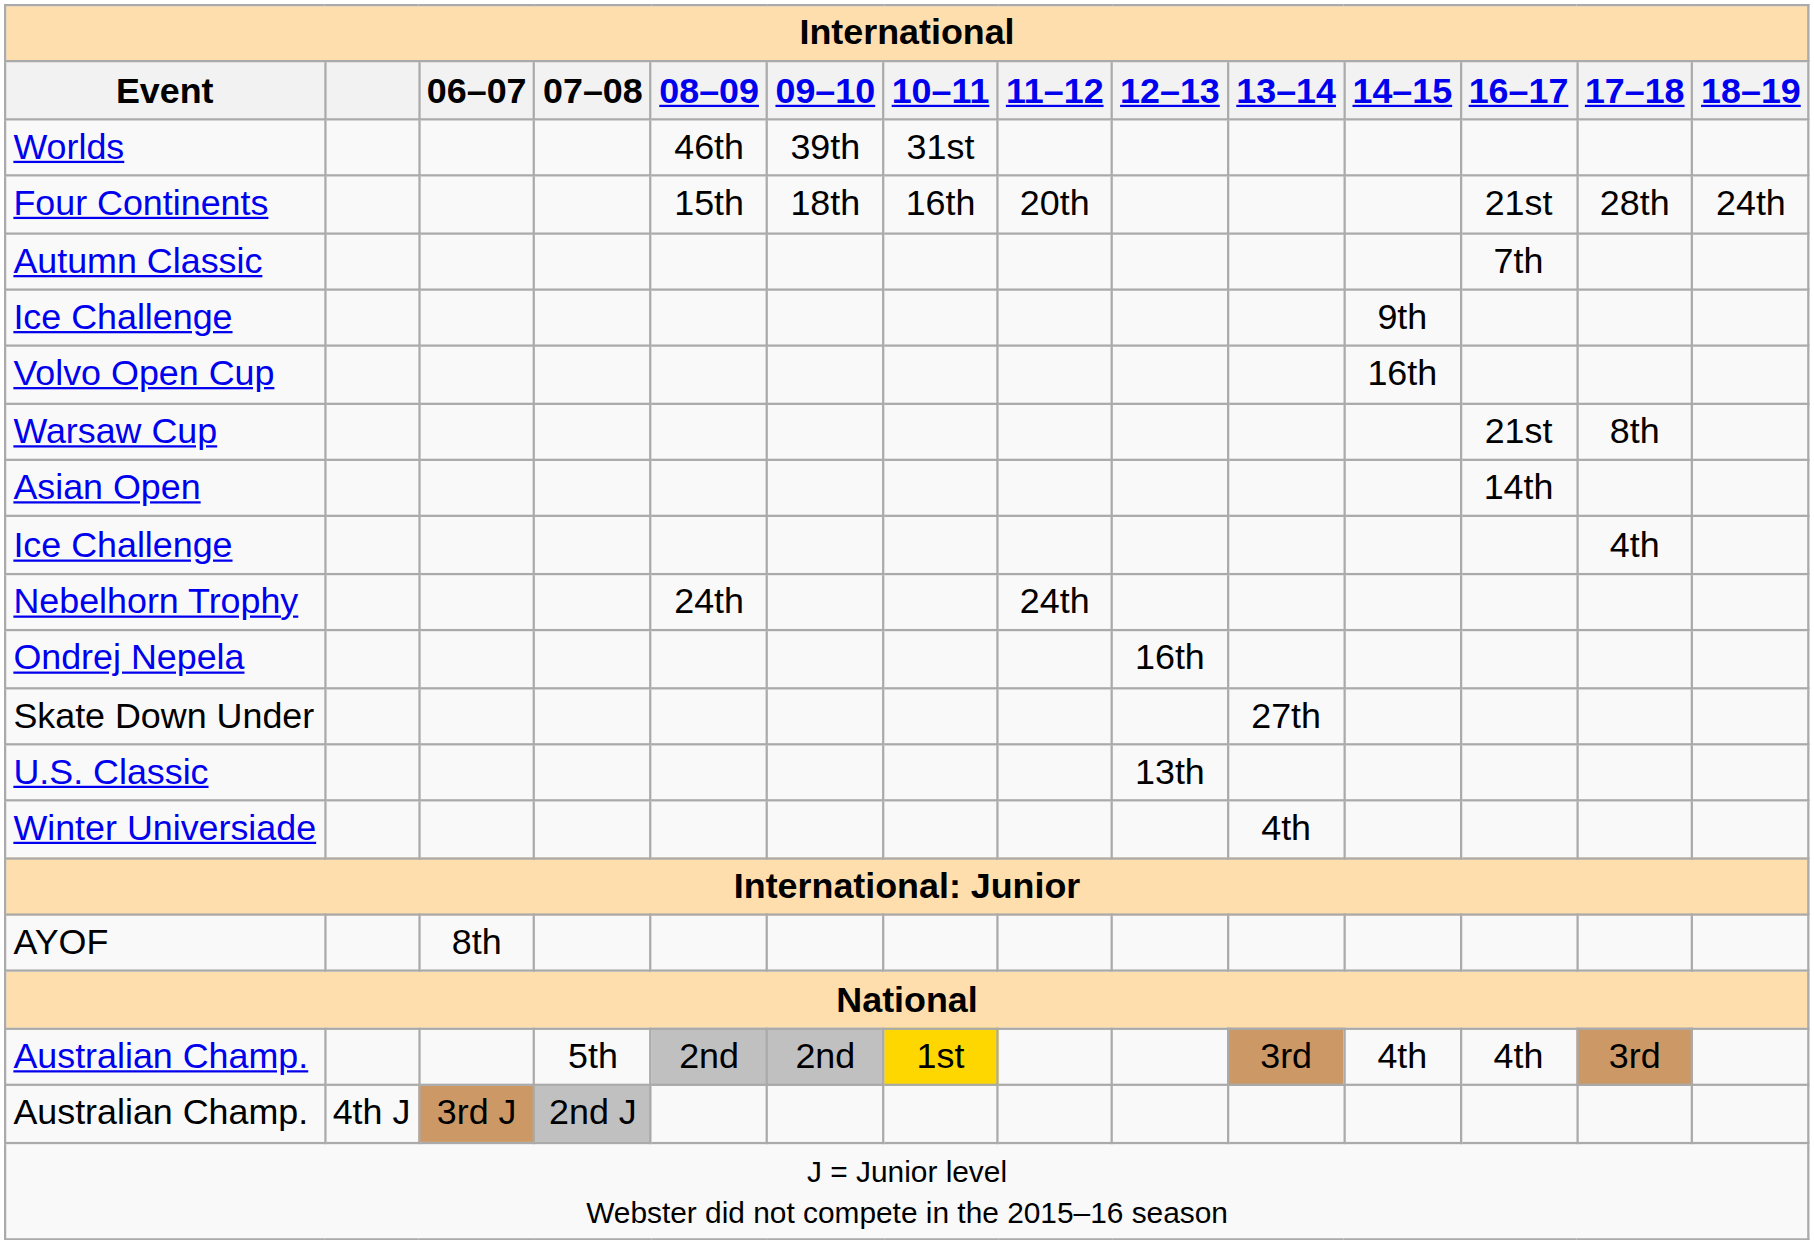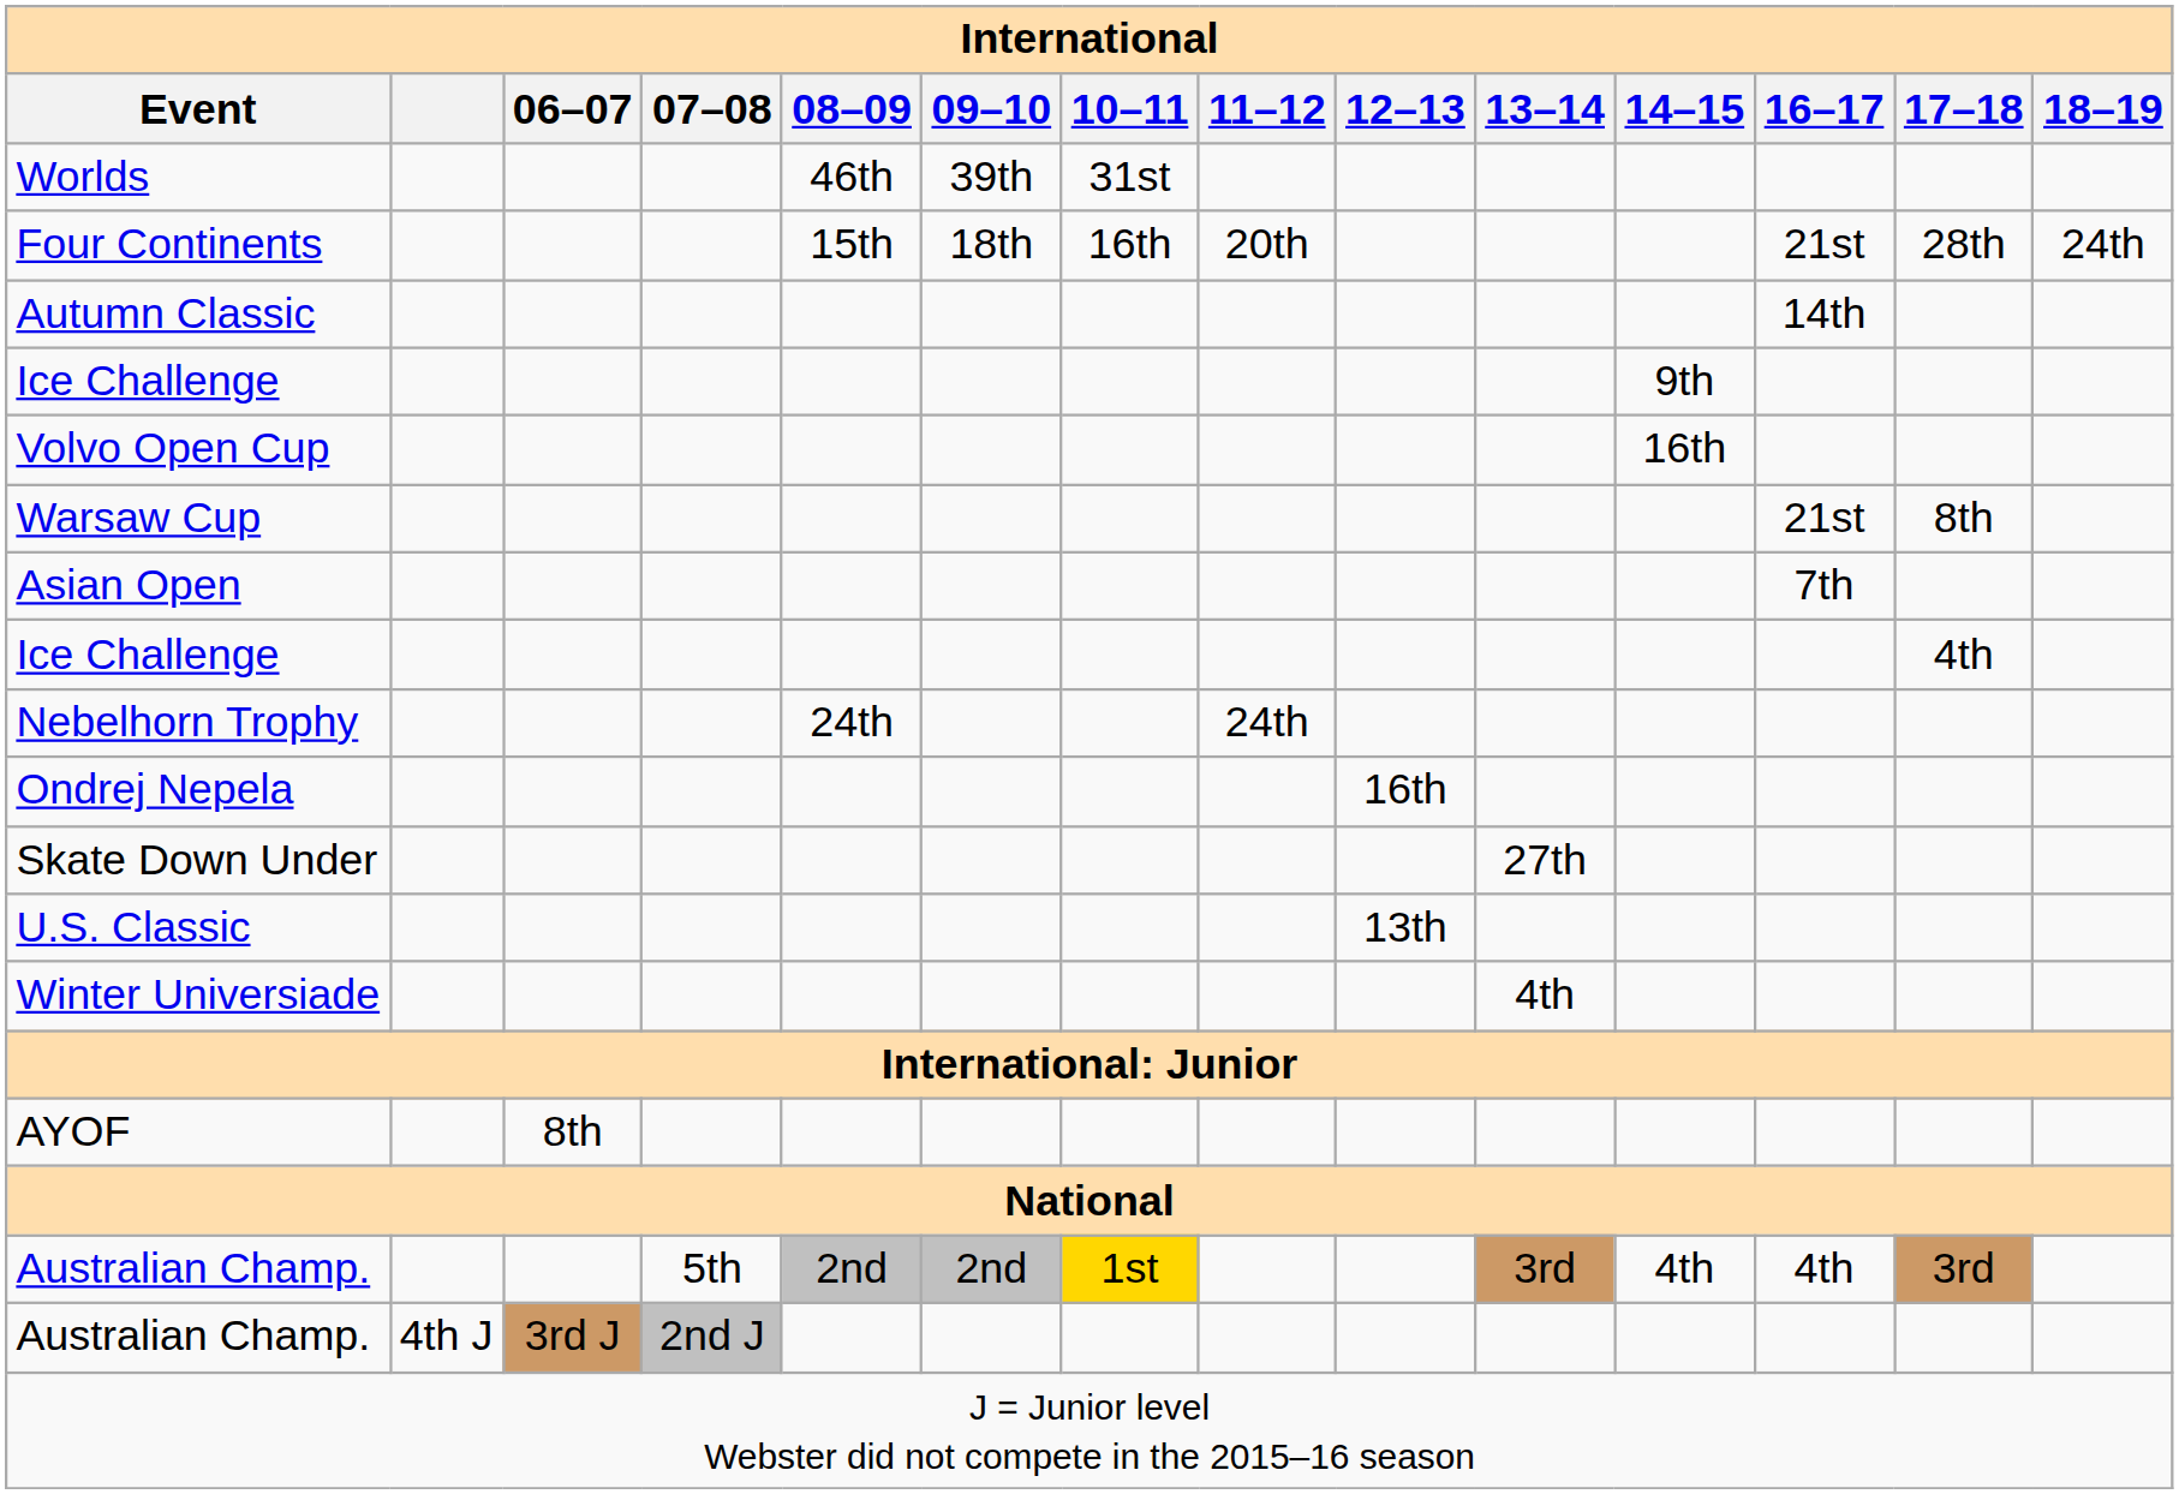 <table class="wikitable" style="text-align:center">
 <tr>
 <th style="background-color: #ffdead; " colspan=14 align=center>International</th>
 </tr>
 <tr>
 <th>Event</th>
 <th></th>
 <th>06–07</th>
 <th>07–08</th>
 <th><a href='#'>08–09</a></th>
 <th><a href='#'>09–10</a></th>
 <th><a href='#'>10–11</a></th>
 <th><a href='#'>11–12</a></th>
 <th><a href='#'>12–13</a></th>
 <th><a href='#'>13–14</a></th>
 <th><a href='#'>14–15</a></th>
 <th><a href='#'>16–17</a></th>
 <th><a href='#'>17–18</a></th>
 <th><a href='#'>18–19</a></th>
 </tr>
 <tr |>
 <td align=left><a href='#'>Worlds</a></td>
 <td></td>
 <td></td>
 <td></td>
 <td>46th</td>
 <td>39th</td>
 <td>31st</td>
 <td></td>
 <td></td>
 <td></td>
 <td></td>
 <td></td>
 <td></td>
 <td></td>
 </tr>
 <tr>
 <td align=left><a href='#'>Four Continents</a></td>
 <td></td>
 <td></td>
 <td></td>
 <td>15th</td>
 <td>18th</td>
 <td>16th</td>
 <td>20th</td>
 <td></td>
 <td></td>
 <td></td>
 <td>21st</td>
 <td>28th</td>
 <td>24th</td>
 </tr>
 <tr>
 <td align=left> <a href='#'>Autumn Classic</a></td>
 <td></td>
 <td></td>
 <td></td>
 <td></td>
 <td></td>
 <td></td>
 <td></td>
 <td></td>
 <td></td>
 <td></td>
-<td>7th</td>
+<td>14th</td>
 <td></td>
 <td></td>
 </tr>
 <tr>
 <td align=left> <a href='#'>Ice Challenge</a></td>
 <td></td>
 <td></td>
 <td></td>
 <td></td>
 <td></td>
 <td></td>
 <td></td>
 <td></td>
 <td></td>
 <td>9th</td>
 <td></td>
 <td></td>
 <td></td>
 </tr>
 <tr>
 <td align=left> <a href='#'>Volvo Open Cup</a></td>
 <td></td>
 <td></td>
 <td></td>
 <td></td>
 <td></td>
 <td></td>
 <td></td>
 <td></td>
 <td></td>
 <td>16th</td>
 <td></td>
 <td></td>
 <td></td>
 </tr>
 <tr>
 <td align=left> <a href='#'>Warsaw Cup</a></td>
 <td></td>
 <td></td>
 <td></td>
 <td></td>
 <td></td>
 <td></td>
 <td></td>
 <td></td>
 <td></td>
 <td></td>
 <td>21st</td>
 <td>8th</td>
 <td></td>
 </tr>
 <tr>
 <td align=left><a href='#'>Asian Open</a></td>
 <td></td>
 <td></td>
 <td></td>
 <td></td>
 <td></td>
 <td></td>
 <td></td>
 <td></td>
 <td></td>
 <td></td>
-<td>14th</td>
+<td>7th</td>
 <td></td>
 <td></td>
 </tr>
 <tr>
 <td align=left><a href='#'>Ice Challenge</a></td>
 <td></td>
 <td></td>
 <td></td>
 <td></td>
 <td></td>
 <td></td>
 <td></td>
 <td></td>
 <td></td>
 <td></td>
 <td></td>
 <td>4th</td>
 <td></td>
 </tr>
 <tr>
 <td align=left><a href='#'>Nebelhorn Trophy</a></td>
 <td></td>
 <td></td>
 <td></td>
 <td>24th</td>
 <td></td>
 <td></td>
 <td>24th</td>
 <td></td>
 <td></td>
 <td></td>
 <td></td>
 <td></td>
 <td></td>
 </tr>
 <tr>
 <td align=left><a href='#'>Ondrej Nepela</a></td>
 <td></td>
 <td></td>
 <td></td>
 <td></td>
 <td></td>
 <td></td>
 <td></td>
 <td>16th</td>
 <td></td>
 <td></td>
 <td></td>
 <td></td>
 <td></td>
 </tr>
 <tr>
 <td align=left>Skate Down Under</td>
 <td></td>
 <td></td>
 <td></td>
 <td></td>
 <td></td>
 <td></td>
 <td></td>
 <td></td>
 <td>27th</td>
 <td></td>
 <td></td>
 <td></td>
 <td></td>
 </tr>
 <tr>
 <td align=left><a href='#'>U.S. Classic</a></td>
 <td></td>
 <td></td>
 <td></td>
 <td></td>
 <td></td>
 <td></td>
 <td></td>
 <td>13th</td>
 <td></td>
 <td></td>
 <td></td>
 <td></td>
 <td></td>
 </tr>
 <tr>
 <td align=left><a href='#'>Winter Universiade</a></td>
 <td></td>
 <td></td>
 <td></td>
 <td></td>
 <td></td>
 <td></td>
 <td></td>
 <td></td>
 <td>4th</td>
 <td></td>
 <td></td>
 <td></td>
 <td></td>
 </tr>
 <tr>
 <th style="background-color: #ffdead; " colspan=14 align=center>International: Junior</th>
 </tr>
 <tr>
 <td align=left>AYOF</td>
 <td></td>
 <td>8th</td>
 <td></td>
 <td></td>
 <td></td>
 <td></td>
 <td></td>
 <td></td>
 <td></td>
 <td></td>
 <td></td>
 <td></td>
 <td></td>
 </tr>
 <tr>
 <th style="background-color: #ffdead; " colspan=14 align=center>National</th>
 </tr>
 <tr>
 <td align=left><a href='#'>Australian Champ.</a></td>
 <td></td>
 <td></td>
 <td>5th</td>
 <td bgcolor=silver>2nd</td>
 <td bgcolor=silver>2nd</td>
 <td bgcolor=gold>1st</td>
 <td></td>
 <td></td>
 <td bgcolor=cc9966>3rd</td>
 <td>4th</td>
 <td>4th</td>
 <td bgcolor=cc9966>3rd</td>
 <td></td>
 </tr>
 <tr>
 <td align=left>Australian Champ.</td>
 <td>4th J</td>
 <td bgcolor=cc9966>3rd J</td>
 <td bgcolor=silver>2nd J</td>
 <td></td>
 <td></td>
 <td></td>
 <td></td>
 <td></td>
 <td></td>
 <td></td>
 <td></td>
 <td></td>
 <td></td>
 </tr>
 <tr>
 <td colspan=14 align=center><small> J = Junior level <br> Webster did not compete in the 2015–16 season </small></td>
 </tr>
 </table>
